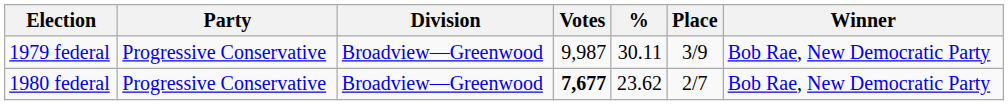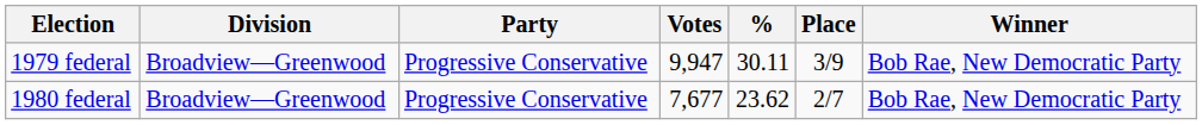 <table class="wikitable" width="800">
 <tr>
 <th align="left">Election</th>
+<th align="left">Division</th>
 <th align="left">Party</th>
-<th align="left">Division</th>
 <th align="right">Votes</th>
 <th align="right">%</th>
 <th align="center">Place</th>
 <th align="center">Winner</th>
 </tr>
 <tr>
 <td align="left"><a href='#'>1979 federal</a></td>
+<td align="left"><a href='#'>Broadview—Greenwood</a></td>
 <td align="left"><a href='#'>Progressive Conservative</a></td>
-<td align="left"><a href='#'>Broadview—Greenwood</a></td>
-<td align="right">9,987</td>
+<td align="right">9,947</td>
 <td align="right">30.11</td>
 <td align="center">3/9</td>
 <td align="left"><a href='#'>Bob Rae</a>, <a href='#'>New Democratic Party</a></td>
 </tr>
 <tr>
 <td align="left"><a href='#'>1980 federal</a></td>
+<td align="left"><a href='#'>Broadview—Greenwood</a></td>
 <td align="left"><a href='#'>Progressive Conservative</a></td>
-<td align="left"><a href='#'>Broadview—Greenwood</a></td>
-<td align="right"><strong>7,677</strong></td>
+<td align="right">7,677</td>
 <td align="right">23.62</td>
 <td align="center">2/7</td>
 <td align="left"><a href='#'>Bob Rae</a>, <a href='#'>New Democratic Party</a></td>
 </tr>
 </table>
